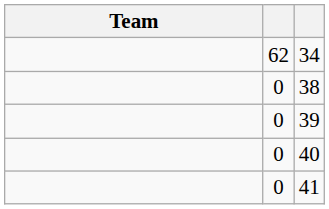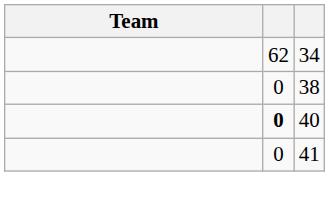 <table class="wikitable" style="text-align:center">
 <tr>
 <th style="width:190px">Team</th>
 <th></th>
 <th></th>
 </tr>
 <tr>
 <td style="text-align:left"></td>
 <td>62</td>
 <td>34</td>
 </tr>
 <tr>
 <td style="text-align:left"></td>
 <td>0</td>
 <td>38</td>
 </tr>
 <tr>
 <td style="text-align:left"></td>
-<td>0</td>
-<td>39</td>
-</tr>
-<tr>
-<td style="text-align:left"></td>
-<td>0</td>
+<td><strong>0</strong></td>
 <td>40</td>
 </tr>
 <tr>
 <td style="text-align:left"></td>
 <td>0</td>
 <td>41</td>
 </tr>
 </table>
